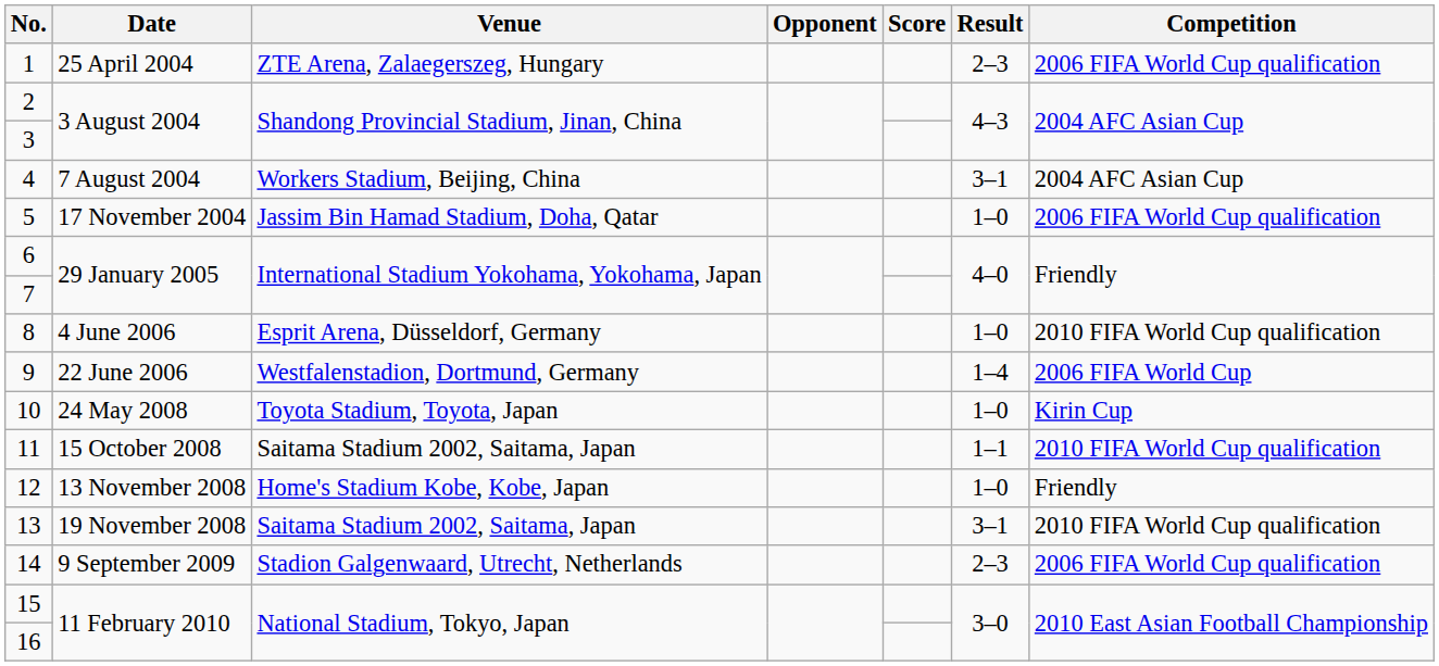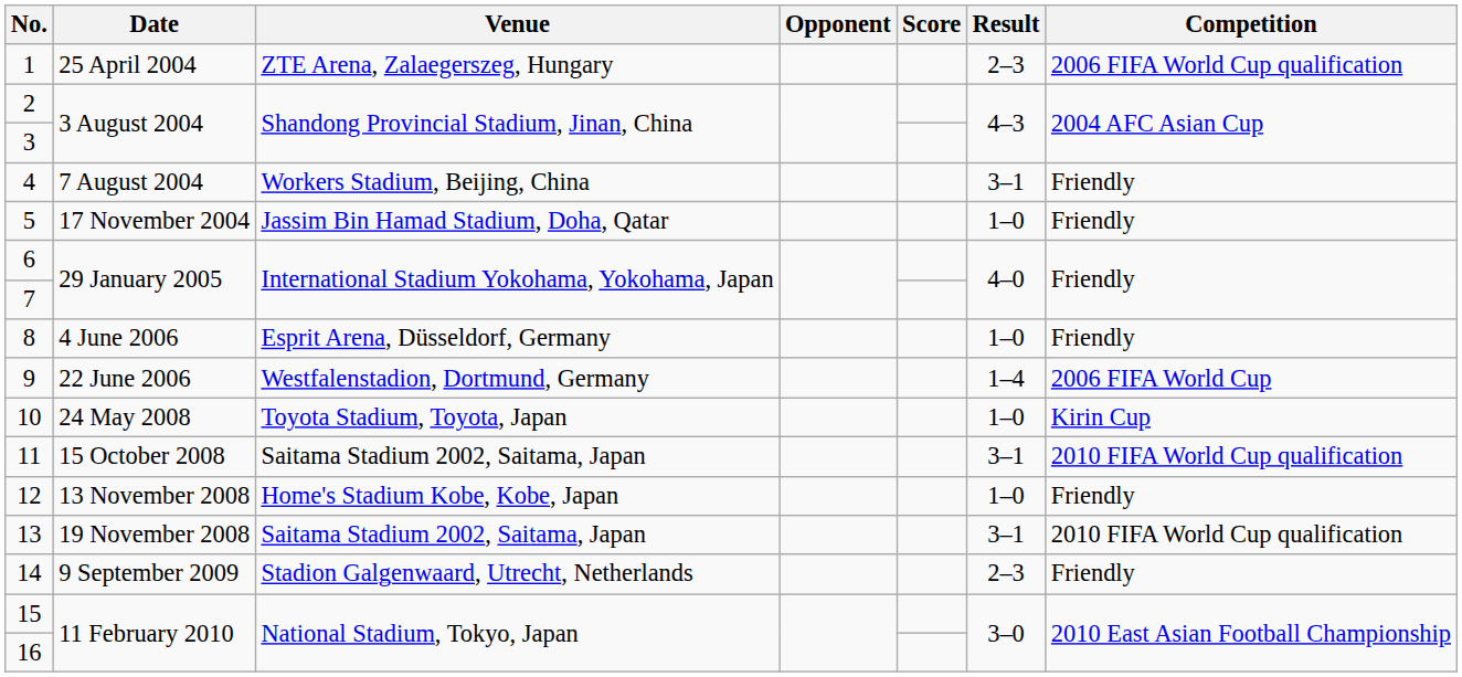 <table class="wikitable sortable">
 <tr>
 <th scope="col">No.</th>
 <th scope="col">Date</th>
 <th scope="col">Venue</th>
 <th scope="col">Opponent</th>
 <th scope="col">Score</th>
 <th scope="col">Result</th>
 <th scope="col">Competition</th>
 </tr>
 <tr>
 <td align="center">1</td>
 <td>25 April 2004</td>
 <td><a href='#'>ZTE Arena</a>, <a href='#'>Zalaegerszeg</a>, Hungary</td>
 <td></td>
 <td></td>
 <td align="center">2–3</td>
 <td><a href='#'>2006 FIFA World Cup qualification</a></td>
 </tr>
 <tr>
 <td align="center">2</td>
 <td rowspan="2">3 August 2004</td>
 <td rowspan="2"><a href='#'>Shandong Provincial Stadium</a>, <a href='#'>Jinan</a>, China</td>
 <td rowspan="2"></td>
 <td></td>
 <td rowspan="2" style="text-align:center">4–3</td>
 <td rowspan="2"><a href='#'>2004 AFC Asian Cup</a></td>
 </tr>
 <tr>
 <td align="center">3</td>
 <td></td>
 </tr>
 <tr>
 <td align="center">4</td>
 <td>7 August 2004</td>
 <td><a href='#'>Workers Stadium</a>, Beijing, China</td>
 <td></td>
 <td></td>
 <td align="center">3–1</td>
-<td>2004 AFC Asian Cup</td>
+<td>Friendly</td>
 </tr>
 <tr>
 <td align="center">5</td>
 <td>17 November 2004</td>
 <td><a href='#'>Jassim Bin Hamad Stadium</a>, <a href='#'>Doha</a>, Qatar</td>
 <td></td>
 <td></td>
 <td align="center">1–0</td>
-<td><a href='#'>2006 FIFA World Cup qualification</a></td>
+<td>Friendly</td>
 </tr>
 <tr>
 <td align="center">6</td>
 <td rowspan="2">29 January 2005</td>
 <td rowspan="2"><a href='#'>International Stadium Yokohama</a>, <a href='#'>Yokohama</a>, Japan</td>
 <td rowspan="2"></td>
 <td></td>
 <td rowspan="2" style="text-align:center">4–0</td>
 <td rowspan="2">Friendly</td>
 </tr>
 <tr>
 <td align="center">7</td>
 <td></td>
 </tr>
 <tr>
 <td align="center">8</td>
 <td>4 June 2006</td>
 <td><a href='#'>Esprit Arena</a>, Düsseldorf, Germany</td>
 <td></td>
 <td></td>
 <td align="center">1–0</td>
-<td>2010 FIFA World Cup qualification</td>
+<td>Friendly</td>
 </tr>
 <tr>
 <td align="center">9</td>
 <td>22 June 2006</td>
 <td><a href='#'>Westfalenstadion</a>, <a href='#'>Dortmund</a>, Germany</td>
 <td></td>
 <td></td>
 <td align="center">1–4</td>
 <td><a href='#'>2006 FIFA World Cup</a></td>
 </tr>
 <tr>
 <td align="center">10</td>
 <td>24 May 2008</td>
 <td><a href='#'>Toyota Stadium</a>, <a href='#'>Toyota</a>, Japan</td>
 <td></td>
 <td></td>
 <td align="center">1–0</td>
 <td><a href='#'>Kirin Cup</a></td>
 </tr>
 <tr>
 <td align="center">11</td>
 <td>15 October 2008</td>
 <td>Saitama Stadium 2002, Saitama, Japan</td>
 <td></td>
 <td></td>
-<td align="center">1–1</td>
+<td align="center">3–1</td>
 <td><a href='#'>2010 FIFA World Cup qualification</a></td>
 </tr>
 <tr>
 <td align="center">12</td>
 <td>13 November 2008</td>
 <td><a href='#'>Home's Stadium Kobe</a>, <a href='#'>Kobe</a>, Japan</td>
 <td></td>
 <td></td>
 <td align="center">1–0</td>
 <td>Friendly</td>
 </tr>
 <tr>
 <td align="center">13</td>
 <td>19 November 2008</td>
 <td><a href='#'>Saitama Stadium 2002</a>, <a href='#'>Saitama</a>, Japan</td>
 <td></td>
 <td></td>
 <td align="center">3–1</td>
 <td>2010 FIFA World Cup qualification</td>
 </tr>
 <tr>
 <td align="center">14</td>
 <td>9 September 2009</td>
 <td><a href='#'>Stadion Galgenwaard</a>, <a href='#'>Utrecht</a>, Netherlands</td>
 <td></td>
 <td></td>
 <td align="center">2–3</td>
-<td><a href='#'>2006 FIFA World Cup qualification</a></td>
+<td>Friendly</td>
 </tr>
 <tr>
 <td align="center">15</td>
 <td rowspan="2">11 February 2010</td>
 <td rowspan="2"><a href='#'>National Stadium</a>, Tokyo, Japan</td>
 <td rowspan="2"></td>
 <td></td>
 <td rowspan="2" style="text-align:center">3–0</td>
 <td rowspan="2"><a href='#'>2010 East Asian Football Championship</a></td>
 </tr>
 <tr>
 <td align="center">16</td>
 <td></td>
 </tr>
 </table>
